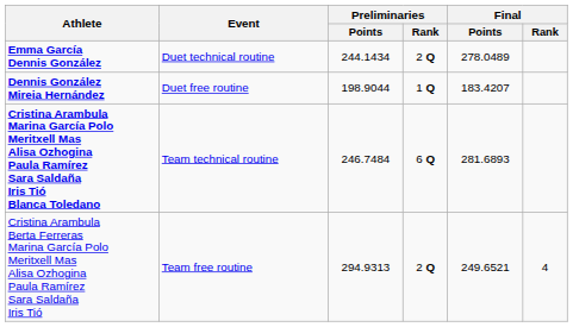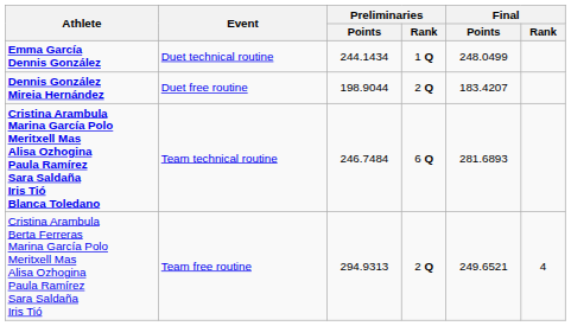 <table class="wikitable" style="text-align:center; font-size:90%; width:55%;">
 <tr>
 <th rowspan="2">Athlete</th>
 <th rowspan="2">Event</th>
 <th colspan="2">Preliminaries</th>
 <th colspan="2">Final</th>
 </tr>
 <tr style="font-size:95%">
 <th>Points</th>
 <th>Rank</th>
 <th>Points</th>
 <th>Rank</th>
 </tr>
 <tr>
 <td align=left><strong><a href='#'>Emma García</a><br> <a href='#'>Dennis González</a></strong></td>
 <td align=left><a href='#'>Duet technical routine</a></td>
 <td>244.1434</td>
-<td>2 <strong>Q</strong></td>
-<td>278.0489</td>
+<td>1 <strong>Q</strong></td>
+<td>248.0499</td>
 <td></td>
 </tr>
 <tr>
 <td align=left><strong><a href='#'>Dennis González</a><br> <a href='#'>Mireia Hernández</a></strong></td>
 <td align=left><a href='#'>Duet free routine</a></td>
 <td>198.9044</td>
-<td>1 <strong>Q</strong></td>
+<td>2 <strong>Q</strong></td>
 <td>183.4207</td>
 <td></td>
 </tr>
 <tr>
 <td align=left><strong><a href='#'>Cristina Arambula</a><br> <a href='#'>Marina García Polo</a><br> <a href='#'>Meritxell Mas</a><br> <a href='#'>Alisa Ozhogina</a><br> <a href='#'>Paula Ramírez</a><br> <a href='#'>Sara Saldaña</a><br> <a href='#'>Iris Tió</a><br> <a href='#'>Blanca Toledano</a></strong></td>
 <td align=left><a href='#'>Team technical routine</a></td>
 <td>246.7484</td>
 <td>6 <strong>Q</strong></td>
 <td>281.6893</td>
 <td></td>
 </tr>
 <tr>
 <td align=left><a href='#'>Cristina Arambula</a><br> <a href='#'>Berta Ferreras</a> <br> <a href='#'>Marina García Polo</a><br> <a href='#'>Meritxell Mas</a><br> <a href='#'>Alisa Ozhogina</a><br> <a href='#'>Paula Ramírez</a><br> <a href='#'>Sara Saldaña</a><br> <a href='#'>Iris Tió</a></td>
 <td align=left><a href='#'>Team free routine</a></td>
 <td>294.9313</td>
 <td>2 <strong>Q</strong></td>
 <td>249.6521</td>
 <td>4</td>
 </tr>
 </table>
